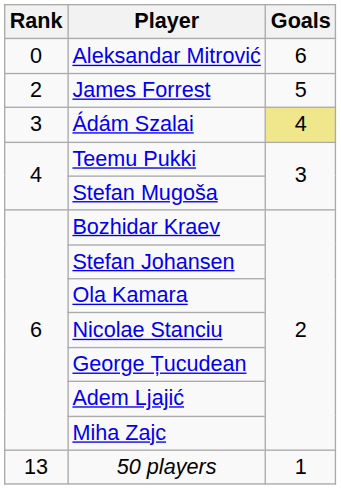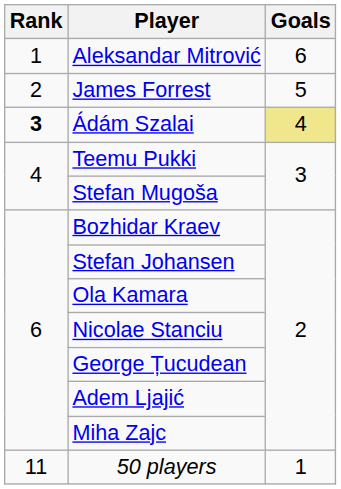 <table class="wikitable" style="text-align:center">
 <tr>
 <th>Rank</th>
 <th>Player</th>
 <th>Goals</th>
 </tr>
 <tr>
-<td>0</td>
+<td>1</td>
 <td style="text-align:left"> <a href='#'>Aleksandar Mitrović</a></td>
 <td>6</td>
 </tr>
 <tr>
 <td>2</td>
 <td style="text-align:left"> <a href='#'>James Forrest</a></td>
 <td>5</td>
 </tr>
 <tr>
-<td>3</td>
+<td><strong>3</strong></td>
 <td style="text-align:left"> <a href='#'>Ádám Szalai</a></td>
 <td style="background: khaki;">4</td>
 </tr>
 <tr>
 <td rowspan="2">4</td>
 <td style="text-align:left"> <a href='#'>Teemu Pukki</a></td>
 <td rowspan="2">3</td>
 </tr>
 <tr>
 <td style="text-align:left"> <a href='#'>Stefan Mugoša</a></td>
 </tr>
 <tr>
 <td rowspan="7">6</td>
 <td style="text-align:left"> <a href='#'>Bozhidar Kraev</a></td>
 <td rowspan="7">2</td>
 </tr>
 <tr>
 <td style="text-align:left"> <a href='#'>Stefan Johansen</a></td>
 </tr>
 <tr>
 <td style="text-align:left"> <a href='#'>Ola Kamara</a></td>
 </tr>
 <tr>
 <td style="text-align:left"> <a href='#'>Nicolae Stanciu</a></td>
 </tr>
 <tr>
 <td style="text-align:left"> <a href='#'>George Țucudean</a></td>
 </tr>
 <tr>
 <td style="text-align:left"> <a href='#'>Adem Ljajić</a></td>
 </tr>
 <tr>
 <td style="text-align:left"> <a href='#'>Miha Zajc</a></td>
 </tr>
 <tr>
-<td>13</td>
+<td>11</td>
 <td style="text-align:center"><em>50 players</em></td>
 <td>1</td>
 </tr>
 </table>
